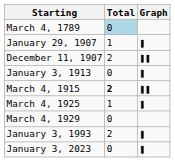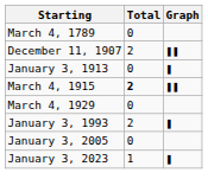 <table class="wikitable sortable">
 <tr>
 <th>Starting</th>
 <th>Total</th>
 <th>Graph</th>
 </tr>
 <tr>
 <td>March 4, 1789</td>
-<td style="background: lightblue;">0</td>
+<td>0</td>
 <td> </td>
-</tr>
-<tr>
-<td>January 29, 1907</td>
-<td>1</td>
-<td>❚</td>
 </tr>
 <tr>
 <td>December 11, 1907</td>
 <td>2</td>
 <td>❚❚</td>
 </tr>
 <tr>
 <td>January 3, 1913</td>
 <td>0</td>
 <td>❚</td>
 </tr>
 <tr>
 <td>March 4, 1915</td>
 <td><strong>2</strong></td>
 <td>❚❚</td>
 </tr>
 <tr>
-<td>March 4, 1925</td>
-<td>1</td>
-<td>❚</td>
-</tr>
-<tr>
 <td>March 4, 1929</td>
 <td>0</td>
 <td> </td>
 </tr>
 <tr>
 <td>January 3, 1993</td>
 <td>2</td>
 <td>❚</td>
 </tr>
 <tr>
+<td>January 3, 2005</td>
+<td>0</td>
+<td> </td>
+</tr>
+<tr>
 <td>January 3, 2023</td>
-<td>0</td>
+<td>1</td>
 <td>❚</td>
 </tr>
 </table>
